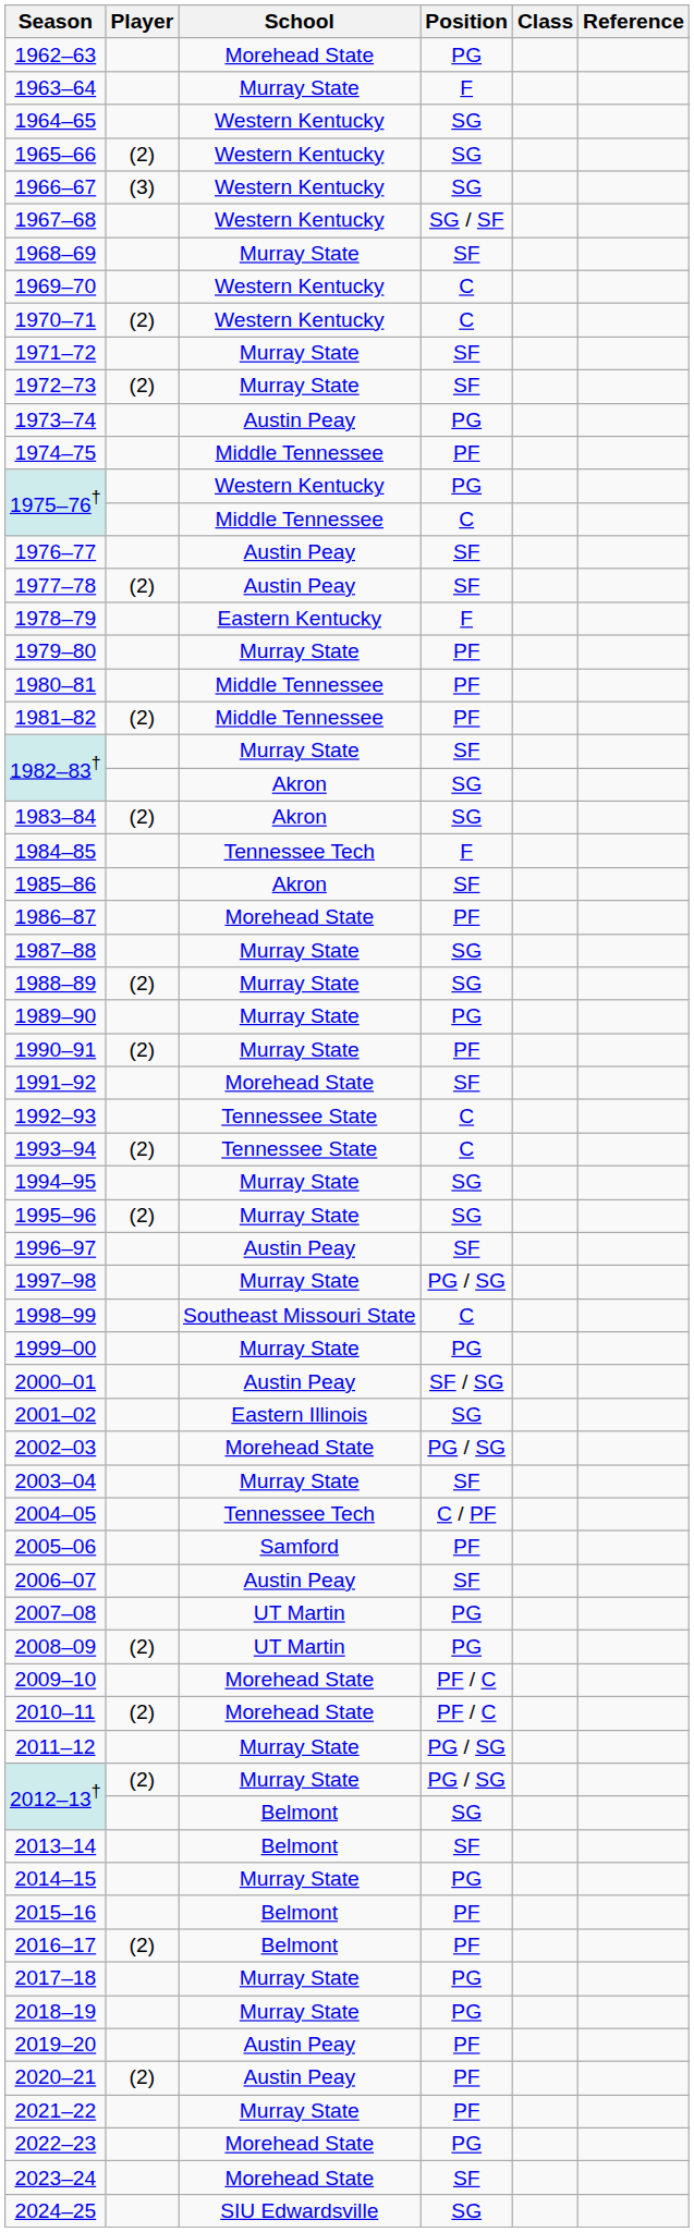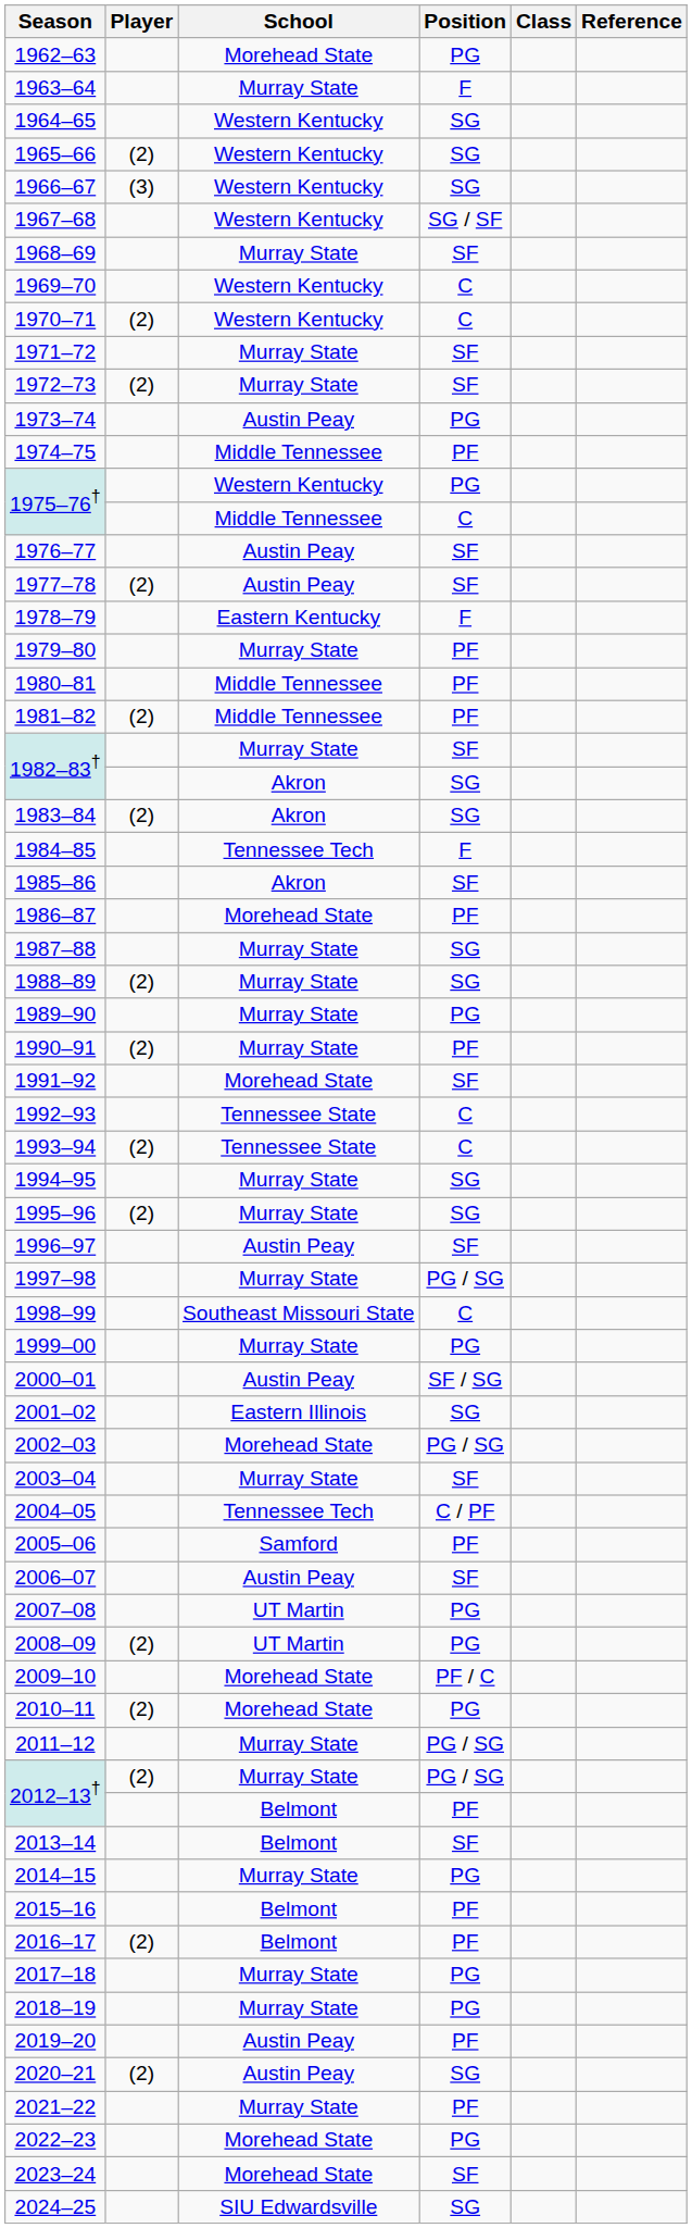 <table class="wikitable sortable" style="text-align:center;">
 <tr>
 <th>Season</th>
 <th>Player</th>
 <th>School</th>
 <th>Position</th>
 <th>Class</th>
 <th class="unsortable">Reference</th>
 </tr>
 <tr>
 <td><a href='#'>1962–63</a></td>
 <td></td>
 <td><a href='#'>Morehead State</a></td>
 <td><a href='#'>PG</a></td>
 <td></td>
 <td></td>
 </tr>
 <tr>
 <td><a href='#'>1963–64</a></td>
 <td></td>
 <td><a href='#'>Murray State</a></td>
 <td><a href='#'>F</a></td>
 <td></td>
 <td></td>
 </tr>
 <tr>
 <td><a href='#'>1964–65</a></td>
 <td></td>
 <td><a href='#'>Western Kentucky</a></td>
 <td><a href='#'>SG</a></td>
 <td></td>
 <td></td>
 </tr>
 <tr>
 <td><a href='#'>1965–66</a></td>
 <td> (2)</td>
 <td><a href='#'>Western Kentucky</a></td>
 <td><a href='#'>SG</a></td>
 <td></td>
 <td></td>
 </tr>
 <tr>
 <td><a href='#'>1966–67</a></td>
 <td> (3)</td>
 <td><a href='#'>Western Kentucky</a></td>
 <td><a href='#'>SG</a></td>
 <td></td>
 <td></td>
 </tr>
 <tr>
 <td><a href='#'>1967–68</a></td>
 <td></td>
 <td><a href='#'>Western Kentucky</a></td>
 <td><a href='#'>SG</a> / <a href='#'>SF</a></td>
 <td></td>
 <td></td>
 </tr>
 <tr>
 <td><a href='#'>1968–69</a></td>
 <td></td>
 <td><a href='#'>Murray State</a></td>
 <td><a href='#'>SF</a></td>
 <td></td>
 <td></td>
 </tr>
 <tr>
 <td><a href='#'>1969–70</a></td>
 <td></td>
 <td><a href='#'>Western Kentucky</a></td>
 <td><a href='#'>C</a></td>
 <td></td>
 <td></td>
 </tr>
 <tr>
 <td><a href='#'>1970–71</a></td>
 <td> (2)</td>
 <td><a href='#'>Western Kentucky</a></td>
 <td><a href='#'>C</a></td>
 <td></td>
 <td></td>
 </tr>
 <tr>
 <td><a href='#'>1971–72</a></td>
 <td></td>
 <td><a href='#'>Murray State</a></td>
 <td><a href='#'>SF</a></td>
 <td></td>
 <td></td>
 </tr>
 <tr>
 <td><a href='#'>1972–73</a></td>
 <td> (2)</td>
 <td><a href='#'>Murray State</a></td>
 <td><a href='#'>SF</a></td>
 <td></td>
 <td></td>
 </tr>
 <tr>
 <td><a href='#'>1973–74</a></td>
 <td></td>
 <td><a href='#'>Austin Peay</a></td>
 <td><a href='#'>PG</a></td>
 <td></td>
 <td></td>
 </tr>
 <tr>
 <td><a href='#'>1974–75</a></td>
 <td></td>
 <td><a href='#'>Middle Tennessee</a></td>
 <td><a href='#'>PF</a></td>
 <td></td>
 <td></td>
 </tr>
 <tr>
 <td style="background-color:#CFECEC;" rowspan=2><a href='#'>1975–76</a><sup>†</sup></td>
 <td></td>
 <td><a href='#'>Western Kentucky</a></td>
 <td><a href='#'>PG</a></td>
 <td></td>
 <td></td>
 </tr>
 <tr>
 <td></td>
 <td><a href='#'>Middle Tennessee</a></td>
 <td><a href='#'>C</a></td>
 <td></td>
 <td></td>
 </tr>
 <tr>
 <td><a href='#'>1976–77</a></td>
 <td></td>
 <td><a href='#'>Austin Peay</a></td>
 <td><a href='#'>SF</a></td>
 <td></td>
 <td></td>
 </tr>
 <tr>
 <td><a href='#'>1977–78</a></td>
 <td> (2)</td>
 <td><a href='#'>Austin Peay</a></td>
 <td><a href='#'>SF</a></td>
 <td></td>
 <td></td>
 </tr>
 <tr>
 <td><a href='#'>1978–79</a></td>
 <td></td>
 <td><a href='#'>Eastern Kentucky</a></td>
 <td><a href='#'>F</a></td>
 <td></td>
 <td></td>
 </tr>
 <tr>
 <td><a href='#'>1979–80</a></td>
 <td></td>
 <td><a href='#'>Murray State</a></td>
 <td><a href='#'>PF</a></td>
 <td></td>
 <td></td>
 </tr>
 <tr>
 <td><a href='#'>1980–81</a></td>
 <td></td>
 <td><a href='#'>Middle Tennessee</a></td>
 <td><a href='#'>PF</a></td>
 <td></td>
 <td></td>
 </tr>
 <tr>
 <td><a href='#'>1981–82</a></td>
 <td> (2)</td>
 <td><a href='#'>Middle Tennessee</a></td>
 <td><a href='#'>PF</a></td>
 <td></td>
 <td></td>
 </tr>
 <tr>
 <td style="background-color:#CFECEC;" rowspan=2><a href='#'>1982–83</a><sup>†</sup></td>
 <td></td>
 <td><a href='#'>Murray State</a></td>
 <td><a href='#'>SF</a></td>
 <td></td>
 <td></td>
 </tr>
 <tr>
 <td></td>
 <td><a href='#'>Akron</a></td>
 <td><a href='#'>SG</a></td>
 <td></td>
 <td></td>
 </tr>
 <tr>
 <td><a href='#'>1983–84</a></td>
 <td> (2)</td>
 <td><a href='#'>Akron</a></td>
 <td><a href='#'>SG</a></td>
 <td></td>
 <td></td>
 </tr>
 <tr>
 <td><a href='#'>1984–85</a></td>
 <td></td>
 <td><a href='#'>Tennessee Tech</a></td>
 <td><a href='#'>F</a></td>
 <td></td>
 <td></td>
 </tr>
 <tr>
 <td><a href='#'>1985–86</a></td>
 <td></td>
 <td><a href='#'>Akron</a></td>
 <td><a href='#'>SF</a></td>
 <td></td>
 <td></td>
 </tr>
 <tr>
 <td><a href='#'>1986–87</a></td>
 <td></td>
 <td><a href='#'>Morehead State</a></td>
 <td><a href='#'>PF</a></td>
 <td></td>
 <td></td>
 </tr>
 <tr>
 <td><a href='#'>1987–88</a></td>
 <td></td>
 <td><a href='#'>Murray State</a></td>
 <td><a href='#'>SG</a></td>
 <td></td>
 <td></td>
 </tr>
 <tr>
 <td><a href='#'>1988–89</a></td>
 <td> (2)</td>
 <td><a href='#'>Murray State</a></td>
 <td><a href='#'>SG</a></td>
 <td></td>
 <td></td>
 </tr>
 <tr>
 <td><a href='#'>1989–90</a></td>
 <td></td>
 <td><a href='#'>Murray State</a></td>
 <td><a href='#'>PG</a></td>
 <td></td>
 <td></td>
 </tr>
 <tr>
 <td><a href='#'>1990–91</a></td>
 <td> (2)</td>
 <td><a href='#'>Murray State</a></td>
 <td><a href='#'>PF</a></td>
 <td></td>
 <td></td>
 </tr>
 <tr>
 <td><a href='#'>1991–92</a></td>
 <td></td>
 <td><a href='#'>Morehead State</a></td>
 <td><a href='#'>SF</a></td>
 <td></td>
 <td></td>
 </tr>
 <tr>
 <td><a href='#'>1992–93</a></td>
 <td></td>
 <td><a href='#'>Tennessee State</a></td>
 <td><a href='#'>C</a></td>
 <td></td>
 <td></td>
 </tr>
 <tr>
 <td><a href='#'>1993–94</a></td>
 <td> (2)</td>
 <td><a href='#'>Tennessee State</a></td>
 <td><a href='#'>C</a></td>
 <td></td>
 <td></td>
 </tr>
 <tr>
 <td><a href='#'>1994–95</a></td>
 <td></td>
 <td><a href='#'>Murray State</a></td>
 <td><a href='#'>SG</a></td>
 <td></td>
 <td></td>
 </tr>
 <tr>
 <td><a href='#'>1995–96</a></td>
 <td> (2)</td>
 <td><a href='#'>Murray State</a></td>
 <td><a href='#'>SG</a></td>
 <td></td>
 <td></td>
 </tr>
 <tr>
 <td><a href='#'>1996–97</a></td>
 <td></td>
 <td><a href='#'>Austin Peay</a></td>
 <td><a href='#'>SF</a></td>
 <td></td>
 <td></td>
 </tr>
 <tr>
 <td><a href='#'>1997–98</a></td>
 <td></td>
 <td><a href='#'>Murray State</a></td>
 <td><a href='#'>PG</a> / <a href='#'>SG</a></td>
 <td></td>
 <td></td>
 </tr>
 <tr>
 <td><a href='#'>1998–99</a></td>
 <td></td>
 <td><a href='#'>Southeast Missouri State</a></td>
 <td><a href='#'>C</a></td>
 <td></td>
 <td></td>
 </tr>
 <tr>
 <td><a href='#'>1999–00</a></td>
 <td></td>
 <td><a href='#'>Murray State</a></td>
 <td><a href='#'>PG</a></td>
 <td></td>
 <td></td>
 </tr>
 <tr>
 <td><a href='#'>2000–01</a></td>
 <td></td>
 <td><a href='#'>Austin Peay</a></td>
 <td><a href='#'>SF</a> / <a href='#'>SG</a></td>
 <td></td>
 <td></td>
 </tr>
 <tr>
 <td><a href='#'>2001–02</a></td>
 <td></td>
 <td><a href='#'>Eastern Illinois</a></td>
 <td><a href='#'>SG</a></td>
 <td></td>
 <td></td>
 </tr>
 <tr>
 <td><a href='#'>2002–03</a></td>
 <td></td>
 <td><a href='#'>Morehead State</a></td>
 <td><a href='#'>PG</a> / <a href='#'>SG</a></td>
 <td></td>
 <td></td>
 </tr>
 <tr>
 <td><a href='#'>2003–04</a></td>
 <td></td>
 <td><a href='#'>Murray State</a></td>
 <td><a href='#'>SF</a></td>
 <td></td>
 <td></td>
 </tr>
 <tr>
 <td><a href='#'>2004–05</a></td>
 <td></td>
 <td><a href='#'>Tennessee Tech</a></td>
 <td><a href='#'>C</a> / <a href='#'>PF</a></td>
 <td></td>
 <td></td>
 </tr>
 <tr>
 <td><a href='#'>2005–06</a></td>
 <td></td>
 <td><a href='#'>Samford</a></td>
 <td><a href='#'>PF</a></td>
 <td></td>
 <td></td>
 </tr>
 <tr>
 <td><a href='#'>2006–07</a></td>
 <td></td>
 <td><a href='#'>Austin Peay</a></td>
 <td><a href='#'>SF</a></td>
 <td></td>
 <td></td>
 </tr>
 <tr>
 <td><a href='#'>2007–08</a></td>
 <td></td>
 <td><a href='#'>UT Martin</a></td>
 <td><a href='#'>PG</a></td>
 <td></td>
 <td></td>
 </tr>
 <tr>
 <td><a href='#'>2008–09</a></td>
 <td> (2)</td>
 <td><a href='#'>UT Martin</a></td>
 <td><a href='#'>PG</a></td>
 <td></td>
 <td></td>
 </tr>
 <tr>
 <td><a href='#'>2009–10</a></td>
 <td></td>
 <td><a href='#'>Morehead State</a></td>
 <td><a href='#'>PF</a> / <a href='#'>C</a></td>
 <td></td>
 <td></td>
 </tr>
 <tr>
 <td><a href='#'>2010–11</a></td>
 <td> (2)</td>
 <td><a href='#'>Morehead State</a></td>
-<td><a href='#'>PF</a> / <a href='#'>C</a></td>
+<td><a href='#'>PG</a></td>
 <td></td>
 <td></td>
 </tr>
 <tr>
 <td><a href='#'>2011–12</a></td>
 <td></td>
 <td><a href='#'>Murray State</a></td>
 <td><a href='#'>PG</a> / <a href='#'>SG</a></td>
 <td></td>
 <td></td>
 </tr>
 <tr>
 <td style="background-color:#CFECEC;" rowspan=2><a href='#'>2012–13</a><sup>†</sup></td>
 <td> (2)</td>
 <td><a href='#'>Murray State</a></td>
 <td><a href='#'>PG</a> / <a href='#'>SG</a></td>
 <td></td>
 <td></td>
 </tr>
 <tr>
 <td></td>
 <td><a href='#'>Belmont</a></td>
-<td><a href='#'>SG</a></td>
+<td><a href='#'>PF</a></td>
 <td></td>
 <td></td>
 </tr>
 <tr>
 <td><a href='#'>2013–14</a></td>
 <td></td>
 <td><a href='#'>Belmont</a></td>
 <td><a href='#'>SF</a></td>
 <td></td>
 <td></td>
 </tr>
 <tr>
 <td><a href='#'>2014–15</a></td>
 <td></td>
 <td><a href='#'>Murray State</a></td>
 <td><a href='#'>PG</a></td>
 <td></td>
 <td></td>
 </tr>
 <tr>
 <td><a href='#'>2015–16</a></td>
 <td></td>
 <td><a href='#'>Belmont</a></td>
 <td><a href='#'>PF</a></td>
 <td></td>
 <td></td>
 </tr>
 <tr>
 <td><a href='#'>2016–17</a></td>
 <td> (2)</td>
 <td><a href='#'>Belmont</a></td>
 <td><a href='#'>PF</a></td>
 <td></td>
 <td></td>
 </tr>
 <tr>
 <td><a href='#'>2017–18</a></td>
 <td></td>
 <td><a href='#'>Murray State</a></td>
 <td><a href='#'>PG</a></td>
 <td></td>
 <td></td>
 </tr>
 <tr>
 <td><a href='#'>2018–19</a></td>
 <td></td>
 <td><a href='#'>Murray State</a></td>
 <td><a href='#'>PG</a></td>
 <td></td>
 <td></td>
 </tr>
 <tr>
 <td><a href='#'>2019–20</a></td>
 <td></td>
 <td><a href='#'>Austin Peay</a></td>
 <td><a href='#'>PF</a></td>
 <td></td>
 <td></td>
 </tr>
 <tr>
 <td><a href='#'>2020–21</a></td>
 <td> (2)</td>
 <td><a href='#'>Austin Peay</a></td>
-<td><a href='#'>PF</a></td>
+<td><a href='#'>SG</a></td>
 <td></td>
 <td></td>
 </tr>
 <tr>
 <td><a href='#'>2021–22</a></td>
 <td></td>
 <td><a href='#'>Murray State</a></td>
 <td><a href='#'>PF</a></td>
 <td></td>
 <td></td>
 </tr>
 <tr>
 <td><a href='#'>2022–23</a></td>
 <td></td>
 <td><a href='#'>Morehead State</a></td>
 <td><a href='#'>PG</a></td>
 <td></td>
 <td></td>
 </tr>
 <tr>
 <td><a href='#'>2023–24</a></td>
 <td></td>
 <td><a href='#'>Morehead State</a></td>
 <td><a href='#'>SF</a></td>
 <td></td>
 <td></td>
 </tr>
 <tr>
 <td><a href='#'>2024–25</a></td>
 <td></td>
 <td><a href='#'>SIU Edwardsville</a></td>
 <td><a href='#'>SG</a></td>
 <td></td>
 <td></td>
 </tr>
 </table>
